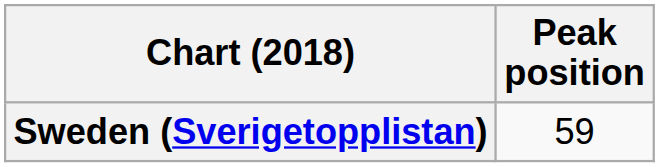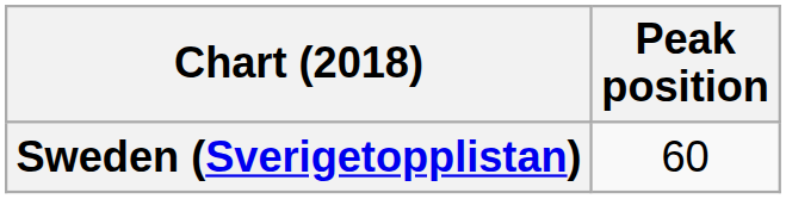 <table class="wikitable plainrowheaders" style="text-align:center">
 <tr>
 <th>Chart (2018)</th>
 <th>Peak<br>position</th>
 </tr>
 <tr>
 <th scope="row">Sweden (<a href='#'>Sverigetopplistan</a>)</th>
-<td>59</td>
+<td>60</td>
 </tr>
 </table>
